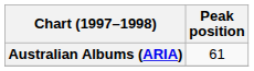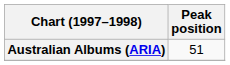 <table class="wikitable sortable plainrowheaders">
 <tr>
 <th>Chart (1997–1998)</th>
 <th>Peak<br>position</th>
 </tr>
 <tr>
 <th scope="row">Australian Albums (<a href='#'>ARIA</a>)</th>
-<td style="text-align:center;">61</td>
+<td style="text-align:center;">51</td>
 </tr>
 <tr>
 </tr>
 <tr>
 </tr>
 <tr>
 </tr>
 </table>
